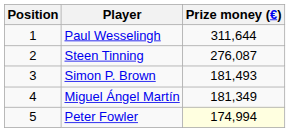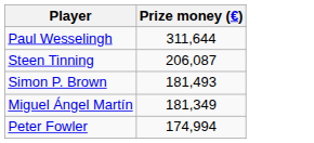 <table class=wikitable>
 <tr>
-<th>Position</th>
 <th>Player</th>
 <th>Prize money (<a href='#'>€</a>)</th>
 </tr>
 <tr>
-<td align=center>1</td>
 <td> <a href='#'>Paul Wesselingh</a></td>
 <td align=center>311,644</td>
 </tr>
 <tr>
-<td align=center>2</td>
 <td> <a href='#'>Steen Tinning</a></td>
-<td align=center>276,087</td>
+<td align=center>206,087</td>
 </tr>
 <tr>
-<td align=center>3</td>
 <td> <a href='#'>Simon P. Brown</a></td>
 <td align=center>181,493</td>
 </tr>
 <tr>
-<td align=center>4</td>
 <td> <a href='#'>Miguel Ángel Martín</a></td>
 <td align=center>181,349</td>
 </tr>
 <tr>
-<td align=center>5</td>
 <td> <a href='#'>Peter Fowler</a></td>
-<td align=center style="background: lightyellow;">174,994</td>
+<td align=center>174,994</td>
 </tr>
 </table>
